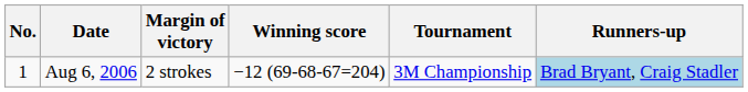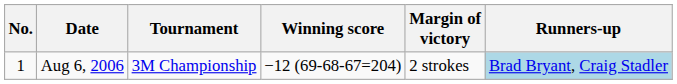 <table class="wikitable" style="font-size:95%;">
 <tr>
 <th>No.</th>
 <th>Date</th>
+<th>Tournament</th>
+<th>Winning score</th>
 <th>Margin of<br>victory</th>
-<th>Winning score</th>
-<th>Tournament</th>
 <th>Runners-up</th>
 </tr>
 <tr>
 <td align=center>1</td>
 <td>Aug 6, <a href='#'>2006</a></td>
+<td><a href='#'>3M Championship</a></td>
+<td>−12 (69-68-67=204)</td>
 <td>2 strokes</td>
-<td>−12 (69-68-67=204)</td>
-<td><a href='#'>3M Championship</a></td>
 <td style="background: lightblue;"> <a href='#'>Brad Bryant</a>,  <a href='#'>Craig Stadler</a></td>
 </tr>
 </table>
